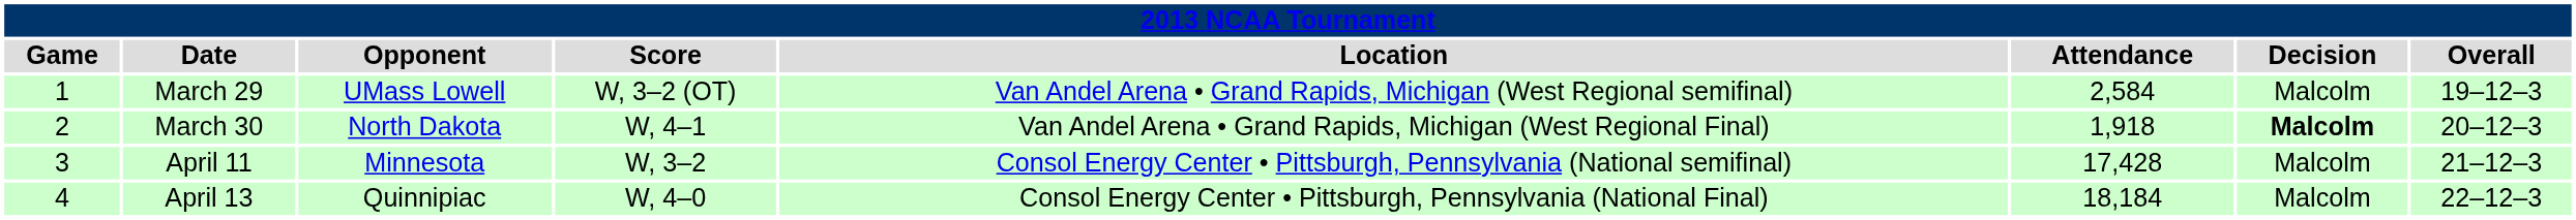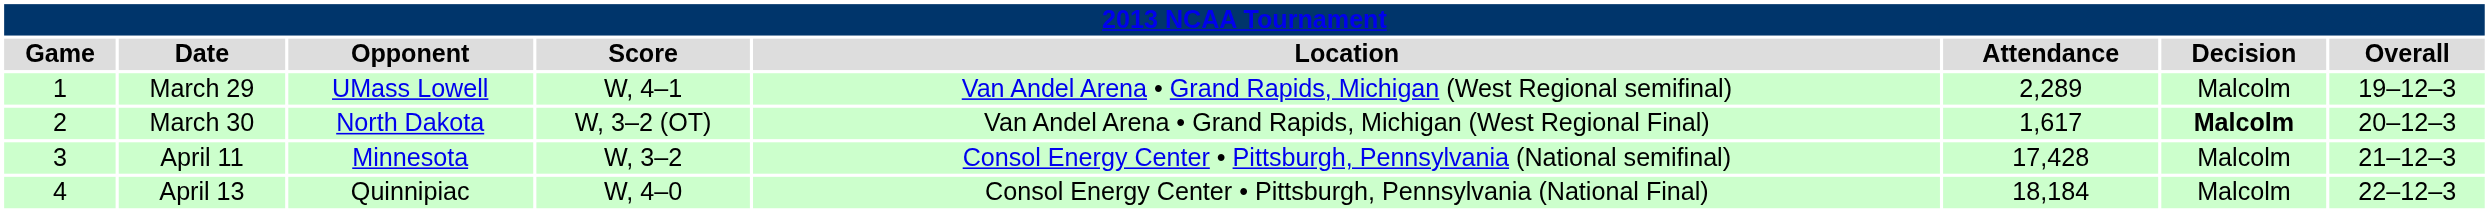 <table class="toccolours" width=100% style="clear:both; margin:1.5em auto; text-align:center;">
 <tr>
 <th colspan=12 style="color:white; background:#00356B"><a href='#'><span>2013 NCAA Tournament</span></a></th>
 </tr>
 <tr align="center"  bgcolor="#dddddd">
 <th>Game</th>
 <th>Date</th>
 <th>Opponent</th>
 <th>Score</th>
 <th>Location</th>
 <th>Attendance</th>
 <th>Decision</th>
 <th>Overall</th>
 </tr>
 <tr align="center" bgcolor="#ccffcc">
 <td>1</td>
 <td>March 29</td>
 <td><a href='#'>UMass Lowell</a></td>
-<td>W, 3–2 (OT)</td>
+<td>W, 4–1</td>
 <td><a href='#'>Van Andel Arena</a> • <a href='#'>Grand Rapids, Michigan</a> (West Regional semifinal)</td>
-<td>2,584</td>
+<td>2,289</td>
 <td>Malcolm</td>
 <td>19–12–3</td>
 </tr>
 <tr align="center" bgcolor="#ccffcc">
 <td>2</td>
 <td>March 30</td>
 <td><a href='#'>North Dakota</a></td>
-<td>W, 4–1</td>
+<td>W, 3–2 (OT)</td>
 <td>Van Andel Arena • Grand Rapids, Michigan (West Regional Final)</td>
-<td>1,918</td>
+<td>1,617</td>
 <td><strong>Malcolm</strong></td>
 <td>20–12–3</td>
 </tr>
 <tr align="center" bgcolor="#ccffcc">
 <td>3</td>
 <td>April 11</td>
 <td><a href='#'>Minnesota</a></td>
 <td>W, 3–2</td>
 <td><a href='#'>Consol Energy Center</a> • <a href='#'>Pittsburgh, Pennsylvania</a> (National semifinal)</td>
 <td>17,428</td>
 <td>Malcolm</td>
 <td>21–12–3</td>
 </tr>
 <tr align="center" bgcolor="#ccffcc">
 <td>4</td>
 <td>April 13</td>
 <td>Quinnipiac</td>
 <td>W, 4–0</td>
 <td>Consol Energy Center • Pittsburgh, Pennsylvania (National Final)</td>
 <td>18,184</td>
 <td>Malcolm</td>
 <td>22–12–3</td>
 </tr>
 </table>
